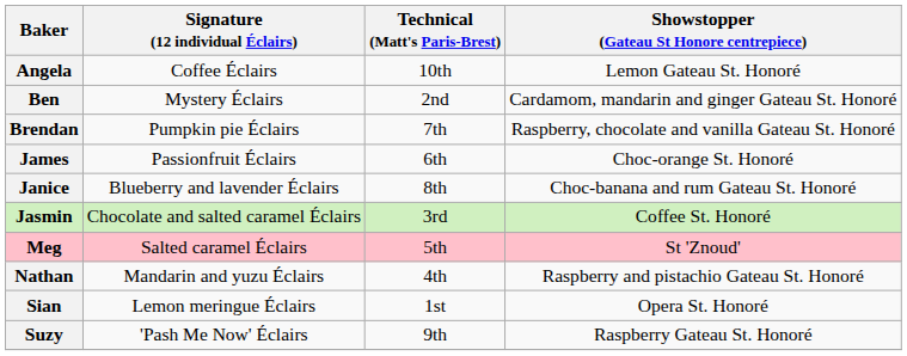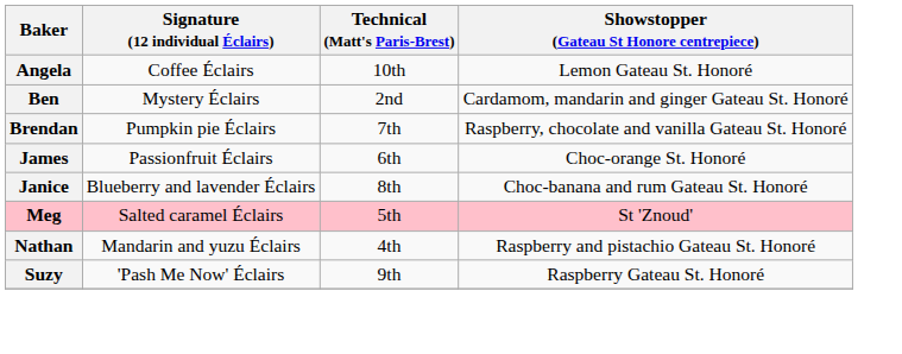 <table class="wikitable sortable" style="text-align:center">
 <tr>
 <th>Baker</th>
 <th class="unsortable">Signature<br><small>(12 individual <a href='#'>Éclairs</a>)</small></th>
 <th>Technical<br><small>(Matt's <a href='#'>Paris-Brest</a>)</small></th>
 <th class="unsortable">Showstopper<br><small>(<a href='#'>Gateau St Honore centrepiece</a>)</small></th>
 </tr>
 <tr>
 <th>Angela</th>
 <td>Coffee Éclairs</td>
 <td>10th</td>
 <td>Lemon Gateau St. Honoré</td>
 </tr>
 <tr>
 <th>Ben</th>
 <td>Mystery Éclairs</td>
 <td>2nd</td>
 <td>Cardamom, mandarin and ginger Gateau St. Honoré</td>
 </tr>
 <tr>
 <th>Brendan</th>
 <td>Pumpkin pie Éclairs</td>
 <td>7th</td>
 <td>Raspberry, chocolate and vanilla Gateau St. Honoré</td>
 </tr>
 <tr>
 <th>James</th>
 <td>Passionfruit Éclairs</td>
 <td>6th</td>
 <td>Choc-orange St. Honoré</td>
 </tr>
 <tr>
 <th>Janice</th>
 <td>Blueberry and lavender Éclairs</td>
 <td>8th</td>
 <td>Choc-banana and rum Gateau St. Honoré</td>
 </tr>
-<tr style="background:#d0f0c0;">
-<th style="background:#d0f0c0;">Jasmin</th>
-<td>Chocolate and salted caramel Éclairs</td>
-<td>3rd</td>
-<td>Coffee St. Honoré</td>
-</tr>
 <tr style="background:Pink;">
 <th style="background:Pink;">Meg</th>
 <td>Salted caramel Éclairs</td>
 <td>5th</td>
 <td>St 'Znoud'</td>
 </tr>
 <tr>
 <th>Nathan</th>
 <td>Mandarin and yuzu Éclairs</td>
 <td>4th</td>
 <td>Raspberry and pistachio Gateau St. Honoré</td>
 </tr>
 <tr>
-<th>Sian</th>
-<td>Lemon meringue Éclairs</td>
-<td>1st</td>
-<td>Opera St. Honoré</td>
-</tr>
-<tr>
 <th>Suzy</th>
 <td>'Pash Me Now' Éclairs</td>
 <td>9th</td>
 <td>Raspberry Gateau St. Honoré</td>
 </tr>
 <tr>
 </tr>
 </table>
